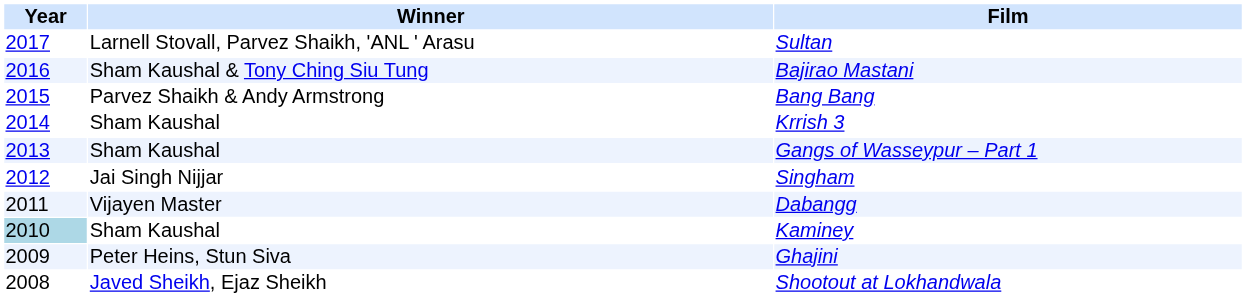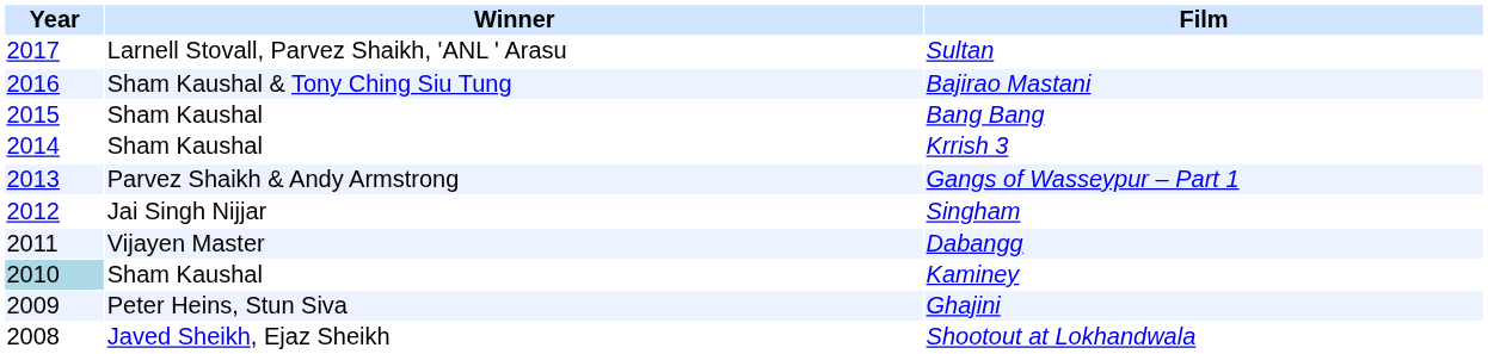 <table cellspacing="1" cellpadding="1" border="0" width="50%">
 <tr bgcolor="#d1e4fd">
 <th>Year</th>
 <th>Winner</th>
 <th>Film</th>
 </tr>
 <tr>
 <td><a href='#'>2017</a></td>
 <td>Larnell Stovall, Parvez Shaikh, 'ANL ' Arasu</td>
 <td><em><a href='#'>Sultan</a></em></td>
 </tr>
 <tr>
 </tr>
 <tr bgcolor=#edf3fe>
 <td><a href='#'>2016</a></td>
 <td>Sham Kaushal & <a href='#'>Tony Ching Siu Tung</a></td>
 <td><em><a href='#'>Bajirao Mastani</a></em></td>
 </tr>
 <tr>
 <td><a href='#'>2015</a></td>
-<td>Parvez Shaikh & Andy Armstrong</td>
+<td>Sham Kaushal</td>
 <td><em><a href='#'>Bang Bang</a></em></td>
 </tr>
 <tr>
 <td><a href='#'>2014</a></td>
 <td>Sham Kaushal</td>
 <td><em><a href='#'>Krrish 3</a></em></td>
 </tr>
 <tr>
 </tr>
 <tr bgcolor=#edf3fe>
 <td><a href='#'>2013</a></td>
-<td>Sham Kaushal</td>
+<td>Parvez Shaikh & Andy Armstrong</td>
 <td><em><a href='#'>Gangs of Wasseypur – Part 1</a></em></td>
 </tr>
 <tr>
 </tr>
 <tr>
 <td><a href='#'>2012</a></td>
 <td>Jai Singh Nijjar</td>
 <td><em><a href='#'>Singham</a></em></td>
 </tr>
 <tr bgcolor=#edf3fe>
 <td>2011</td>
 <td>Vijayen Master</td>
 <td><em><a href='#'>Dabangg</a></em></td>
 </tr>
 <tr>
 <td style="background: lightblue;">2010</td>
 <td>Sham Kaushal</td>
 <td><em><a href='#'>Kaminey</a></em></td>
 </tr>
 <tr bgcolor=#edf3fe>
 <td>2009</td>
 <td>Peter Heins, Stun Siva</td>
 <td><em><a href='#'>Ghajini</a></em></td>
 </tr>
 <tr>
 <td>2008</td>
 <td><a href='#'>Javed Sheikh</a>, Ejaz Sheikh</td>
 <td><em><a href='#'>Shootout at Lokhandwala</a></em></td>
 </tr>
 <tr>
 </tr>
 </table>
